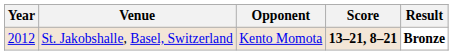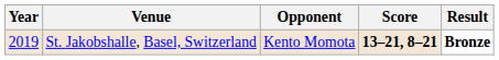 <table class="sortable wikitable" style="font-size: 90%;">
 <tr>
 <th>Year</th>
 <th>Venue</th>
 <th>Opponent</th>
 <th>Score</th>
 <th>Result</th>
 </tr>
 <tr style="background:#F3E6D7">
-<td align="center"><a href='#'>2012</a></td>
+<td align="center"><a href='#'>2019</a></td>
 <td align="left"><a href='#'>St. Jakobshalle</a>, <a href='#'>Basel, Switzerland</a></td>
 <td align="left"> <a href='#'>Kento Momota</a></td>
 <td align="left"><strong>13–21, 8–21</strong></td>
 <td style="text-align:left; background:white"> <strong>Bronze</strong></td>
 </tr>
 </table>
